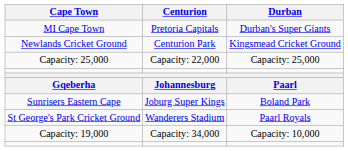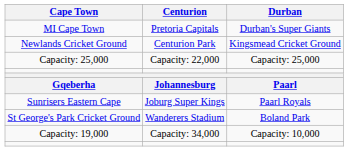 <table class="wikitable" style="text-align:center;margin:auto">
 <tr>
 <th><a href='#'>Cape Town</a></th>
 <th><a href='#'>Centurion</a></th>
 <th><a href='#'>Durban</a></th>
 </tr>
 <tr>
 <td><a href='#'>MI Cape Town</a></td>
 <td><a href='#'>Pretoria Capitals</a></td>
 <td><a href='#'>Durban's Super Giants</a></td>
 </tr>
 <tr>
 <td><a href='#'>Newlands Cricket Ground</a></td>
 <td><a href='#'>Centurion Park</a></td>
 <td><a href='#'>Kingsmead Cricket Ground</a></td>
 </tr>
 <tr>
 <td>Capacity: 25,000</td>
 <td>Capacity: 22,000</td>
 <td>Capacity: 25,000</td>
 </tr>
 <tr>
 <td></td>
 <td></td>
 <td></td>
 </tr>
 <tr>
 <th style="text-align:center;" colspan="3"></th>
 </tr>
 <tr>
 <th><a href='#'>Gqeberha</a></th>
 <th><a href='#'>Johannesburg</a></th>
 <th><a href='#'>Paarl</a></th>
 </tr>
 <tr>
 <td><a href='#'>Sunrisers Eastern Cape</a></td>
 <td><a href='#'>Joburg Super Kings</a></td>
-<td><a href='#'>Boland Park</a></td>
+<td><a href='#'>Paarl Royals</a></td>
 </tr>
 <tr>
 <td><a href='#'>St George's Park Cricket Ground</a></td>
 <td><a href='#'>Wanderers Stadium</a></td>
-<td><a href='#'>Paarl Royals</a></td>
+<td><a href='#'>Boland Park</a></td>
 </tr>
 <tr>
 <td>Capacity: 19,000</td>
 <td>Capacity: 34,000</td>
 <td>Capacity: 10,000</td>
 </tr>
 <tr>
 <td></td>
 <td></td>
 <td></td>
 </tr>
 </table>
